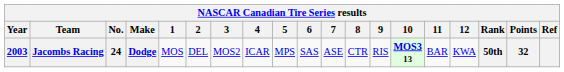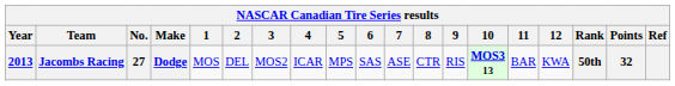 <table class="wikitable" style="text-align:center; font-size:80%">
 <tr>
 <th colspan=45><a href='#'>NASCAR Canadian Tire Series</a> results</th>
 </tr>
 <tr>
 <th>Year</th>
 <th>Team</th>
 <th>No.</th>
 <th>Make</th>
 <th>1</th>
 <th>2</th>
 <th>3</th>
 <th>4</th>
 <th>5</th>
 <th>6</th>
 <th>7</th>
 <th>8</th>
 <th>9</th>
 <th>10</th>
 <th>11</th>
 <th>12</th>
 <th>Rank</th>
 <th>Points</th>
 <th>Ref</th>
 </tr>
 <tr>
-<th><a href='#'>2003</a></th>
+<th><a href='#'>2013</a></th>
 <th><a href='#'>Jacombs Racing</a></th>
-<th>24</th>
+<th>27</th>
 <th><a href='#'>Dodge</a></th>
 <td><a href='#'>MOS</a></td>
 <td><a href='#'>DEL</a></td>
 <td><a href='#'>MOS2</a></td>
 <td><a href='#'>ICAR</a></td>
 <td><a href='#'>MPS</a></td>
 <td><a href='#'>SAS</a></td>
 <td><a href='#'>ASE</a></td>
 <td><a href='#'>CTR</a></td>
 <td><a href='#'>RIS</a></td>
 <td style="background:#DFFFDF;"><strong><a href='#'>MOS3</a><br><small>13</small></strong></td>
 <td><a href='#'>BAR</a></td>
 <td><a href='#'>KWA</a></td>
 <th>50th</th>
 <th>32</th>
 <th></th>
 </tr>
 </table>
